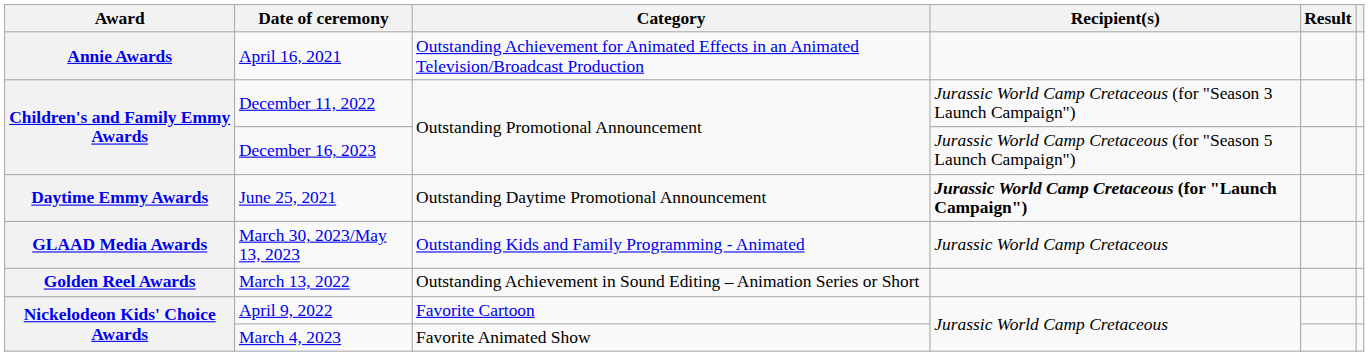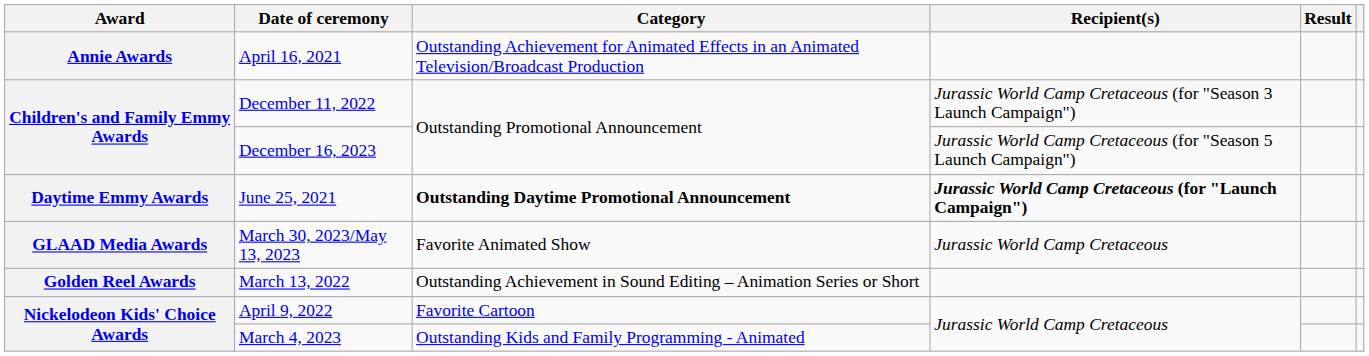 <table class="wikitable plainrowheaders sortable">
 <tr>
 <th scope="col">Award</th>
 <th scope="col">Date of ceremony</th>
 <th scope="col">Category</th>
 <th scope="col">Recipient(s)</th>
 <th scope="col">Result</th>
 <th scope="col" class="unsortable"></th>
 </tr>
 <tr>
 <th scope=row><a href='#'>Annie Awards</a></th>
 <td><a href='#'>April 16, 2021</a></td>
 <td><a href='#'>Outstanding Achievement for Animated Effects in an Animated Television/Broadcast Production</a></td>
 <td></td>
 <td></td>
 <td align=center></td>
 </tr>
 <tr>
 <th rowspan=2 scope=row><a href='#'>Children's and Family Emmy Awards</a></th>
 <td><a href='#'>December 11, 2022</a></td>
 <td rowspan=2>Outstanding Promotional Announcement</td>
 <td><em>Jurassic World Camp Cretaceous</em> (for "Season 3 Launch Campaign")</td>
 <td></td>
 <td align=center></td>
 </tr>
 <tr>
 <td><a href='#'>December 16, 2023</a></td>
 <td><em>Jurassic World Camp Cretaceous</em> (for "Season 5 Launch Campaign")</td>
 <td></td>
 <td align=center></td>
 </tr>
 <tr>
 <th scope=row><a href='#'>Daytime Emmy Awards</a></th>
 <td><a href='#'>June 25, 2021</a></td>
-<td>Outstanding Daytime Promotional Announcement</td>
+<td><strong>Outstanding Daytime Promotional Announcement</strong></td>
 <td><strong><em>Jurassic World Camp Cretaceous</em> (for "Launch Campaign")</strong></td>
 <td></td>
 <td align=center></td>
 </tr>
 <tr>
 <th scope=row><a href='#'>GLAAD Media Awards</a></th>
 <td><a href='#'>March 30, 2023/May 13, 2023</a></td>
-<td><a href='#'>Outstanding Kids and Family Programming - Animated</a></td>
+<td>Favorite Animated Show</td>
 <td><em>Jurassic World Camp Cretaceous</em></td>
 <td></td>
 <td align=center></td>
 </tr>
 <tr>
 <th scope=row><a href='#'>Golden Reel Awards</a></th>
 <td><a href='#'>March 13, 2022</a></td>
 <td>Outstanding Achievement in Sound Editing – Animation Series or Short</td>
 <td></td>
 <td></td>
 <td align=center></td>
 </tr>
 <tr>
 <th rowspan=2 scope=row><a href='#'>Nickelodeon Kids' Choice Awards</a></th>
 <td><a href='#'>April 9, 2022</a></td>
 <td><a href='#'>Favorite Cartoon</a></td>
 <td rowspan=2><em>Jurassic World Camp Cretaceous</em></td>
 <td></td>
 <td align=center></td>
 </tr>
 <tr>
 <td><a href='#'>March 4, 2023</a></td>
-<td>Favorite Animated Show</td>
+<td><a href='#'>Outstanding Kids and Family Programming - Animated</a></td>
 <td></td>
 <td align=center></td>
 </tr>
 </table>
